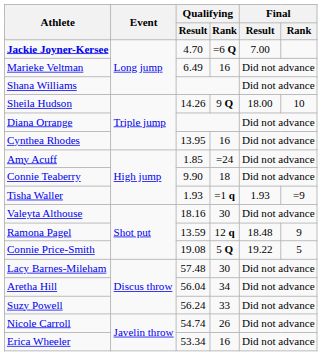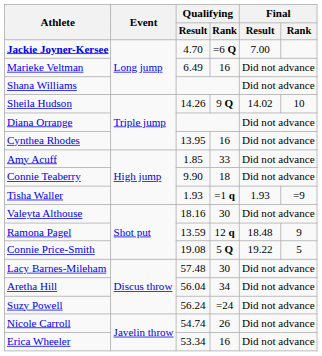 <table class=wikitable style=font-size:90%;text-align:center>
 <tr>
 <th rowspan=2>Athlete</th>
 <th rowspan=2>Event</th>
 <th colspan=2>Qualifying</th>
 <th colspan=2>Final</th>
 </tr>
 <tr style=font-size:95%>
 <th>Result</th>
 <th>Rank</th>
 <th>Result</th>
 <th>Rank</th>
 </tr>
 <tr>
 <td align=left><strong><a href='#'>Jackie Joyner-Kersee</a></strong></td>
 <td align=left rowspan=3><a href='#'>Long jump</a></td>
 <td>4.70</td>
 <td>=6 <strong>Q</strong></td>
 <td>7.00</td>
 <td></td>
 </tr>
 <tr>
 <td align=left><a href='#'>Marieke Veltman</a></td>
 <td>6.49</td>
 <td>16</td>
 <td colspan=2>Did not advance</td>
 </tr>
 <tr>
 <td align=left><a href='#'>Shana Williams</a></td>
 <td colspan=2></td>
 <td colspan=2>Did not advance</td>
 </tr>
 <tr>
 <td align=left><a href='#'>Sheila Hudson</a></td>
 <td align=left rowspan=3><a href='#'>Triple jump</a></td>
 <td>14.26</td>
 <td>9 <strong>Q</strong></td>
-<td>18.00</td>
+<td>14.02</td>
 <td>10</td>
 </tr>
 <tr>
 <td align=left><a href='#'>Diana Orrange</a></td>
 <td colspan=2></td>
 <td colspan=2>Did not advance</td>
 </tr>
 <tr>
 <td align=left><a href='#'>Cynthea Rhodes</a></td>
 <td>13.95</td>
 <td>16</td>
 <td colspan=2>Did not advance</td>
 </tr>
 <tr>
 <td align=left><a href='#'>Amy Acuff</a></td>
 <td align=left rowspan=3><a href='#'>High jump</a></td>
 <td>1.85</td>
-<td>=24</td>
+<td>33</td>
 <td colspan=2>Did not advance</td>
 </tr>
 <tr>
 <td align=left><a href='#'>Connie Teaberry</a></td>
 <td>9.90</td>
 <td>18</td>
 <td colspan=2>Did not advance</td>
 </tr>
 <tr>
 <td align=left><a href='#'>Tisha Waller</a></td>
 <td>1.93</td>
 <td>=1 <strong>q</strong></td>
 <td>1.93</td>
 <td>=9</td>
 </tr>
 <tr>
 <td align=left><a href='#'>Valeyta Althouse</a></td>
 <td align=left rowspan=3><a href='#'>Shot put</a></td>
 <td>18.16</td>
 <td>30</td>
 <td colspan=2>Did not advance</td>
 </tr>
 <tr>
 <td align=left><a href='#'>Ramona Pagel</a></td>
 <td>13.59</td>
 <td>12 <strong>q</strong></td>
 <td>18.48</td>
 <td>9</td>
 </tr>
 <tr>
 <td align=left><a href='#'>Connie Price-Smith</a></td>
 <td>19.08</td>
 <td>5 <strong>Q</strong></td>
 <td>19.22</td>
 <td>5</td>
 </tr>
 <tr>
 <td align=left><a href='#'>Lacy Barnes-Mileham</a></td>
 <td align=left rowspan=3><a href='#'>Discus throw</a></td>
 <td>57.48</td>
 <td>30</td>
 <td colspan=2>Did not advance</td>
 </tr>
 <tr>
 <td align=left><a href='#'>Aretha Hill</a></td>
 <td>56.04</td>
 <td>34</td>
 <td colspan=2>Did not advance</td>
 </tr>
 <tr>
 <td align=left><a href='#'>Suzy Powell</a></td>
 <td>56.24</td>
-<td>33</td>
+<td>=24</td>
 <td colspan=2>Did not advance</td>
 </tr>
 <tr>
 <td align=left><a href='#'>Nicole Carroll</a></td>
 <td align=left rowspan=2><a href='#'>Javelin throw</a></td>
 <td>54.74</td>
 <td>26</td>
 <td colspan=2>Did not advance</td>
 </tr>
 <tr>
 <td align=left><a href='#'>Erica Wheeler</a></td>
 <td>53.34</td>
 <td>16</td>
 <td colspan=2>Did not advance</td>
 </tr>
 </table>
